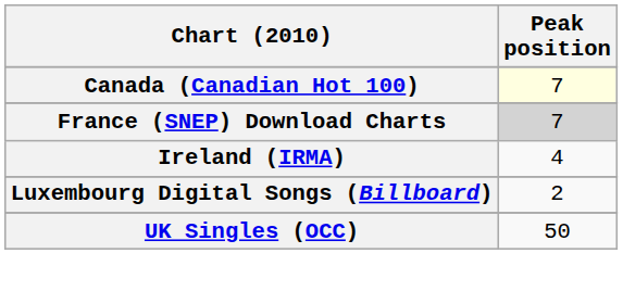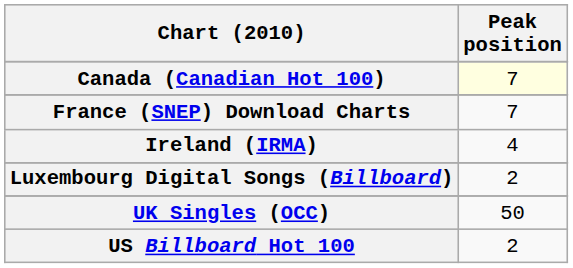 <table class="wikitable sortable plainrowheaders" style="text-align:center">
 <tr>
 <th>Chart (2010)</th>
 <th>Peak<br>position</th>
 </tr>
 <tr>
 </tr>
 <tr>
 </tr>
 <tr>
 </tr>
 <tr>
 <th scope="row">Canada (<a href='#'>Canadian Hot 100</a>)</th>
 <td style="background: lightyellow;">7</td>
 </tr>
 <tr>
 </tr>
 <tr>
 <th scope="row">France (<a href='#'>SNEP</a>) Download Charts</th>
-<td style="background: lightgrey; text-align:center;">7</td>
+<td style="text-align:center;">7</td>
 </tr>
 <tr>
 <th scope="row">Ireland (<a href='#'>IRMA</a>)</th>
 <td>4</td>
 </tr>
 <tr>
 </tr>
 <tr>
 <th scope="row">Luxembourg Digital Songs (<em><a href='#'>Billboard</a></em>)</th>
 <td>2</td>
 </tr>
 <tr>
 </tr>
 <tr>
 </tr>
 <tr>
 </tr>
 <tr>
 </tr>
 <tr>
 <th scope="row"><a href='#'>UK Singles</a> (<a href='#'>OCC</a>)</th>
 <td>50</td>
 </tr>
+<tr>
+<th scope="row">US <a href='#'><em>Billboard</em> Hot 100</a></th>
+<td>2</td>
+</tr>
 </table>
